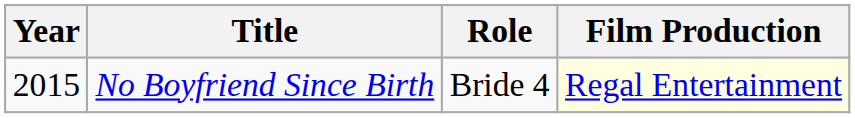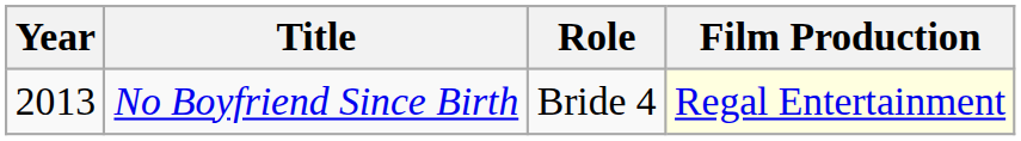 <table class="wikitable">
 <tr>
 <th>Year</th>
 <th>Title</th>
 <th>Role</th>
 <th>Film Production</th>
 </tr>
 <tr>
-<td>2015</td>
+<td>2013</td>
 <td><em><a href='#'>No Boyfriend Since Birth</a></em></td>
 <td>Bride 4</td>
 <td style="background: lightyellow;"><a href='#'>Regal Entertainment</a></td>
 </tr>
 </table>
